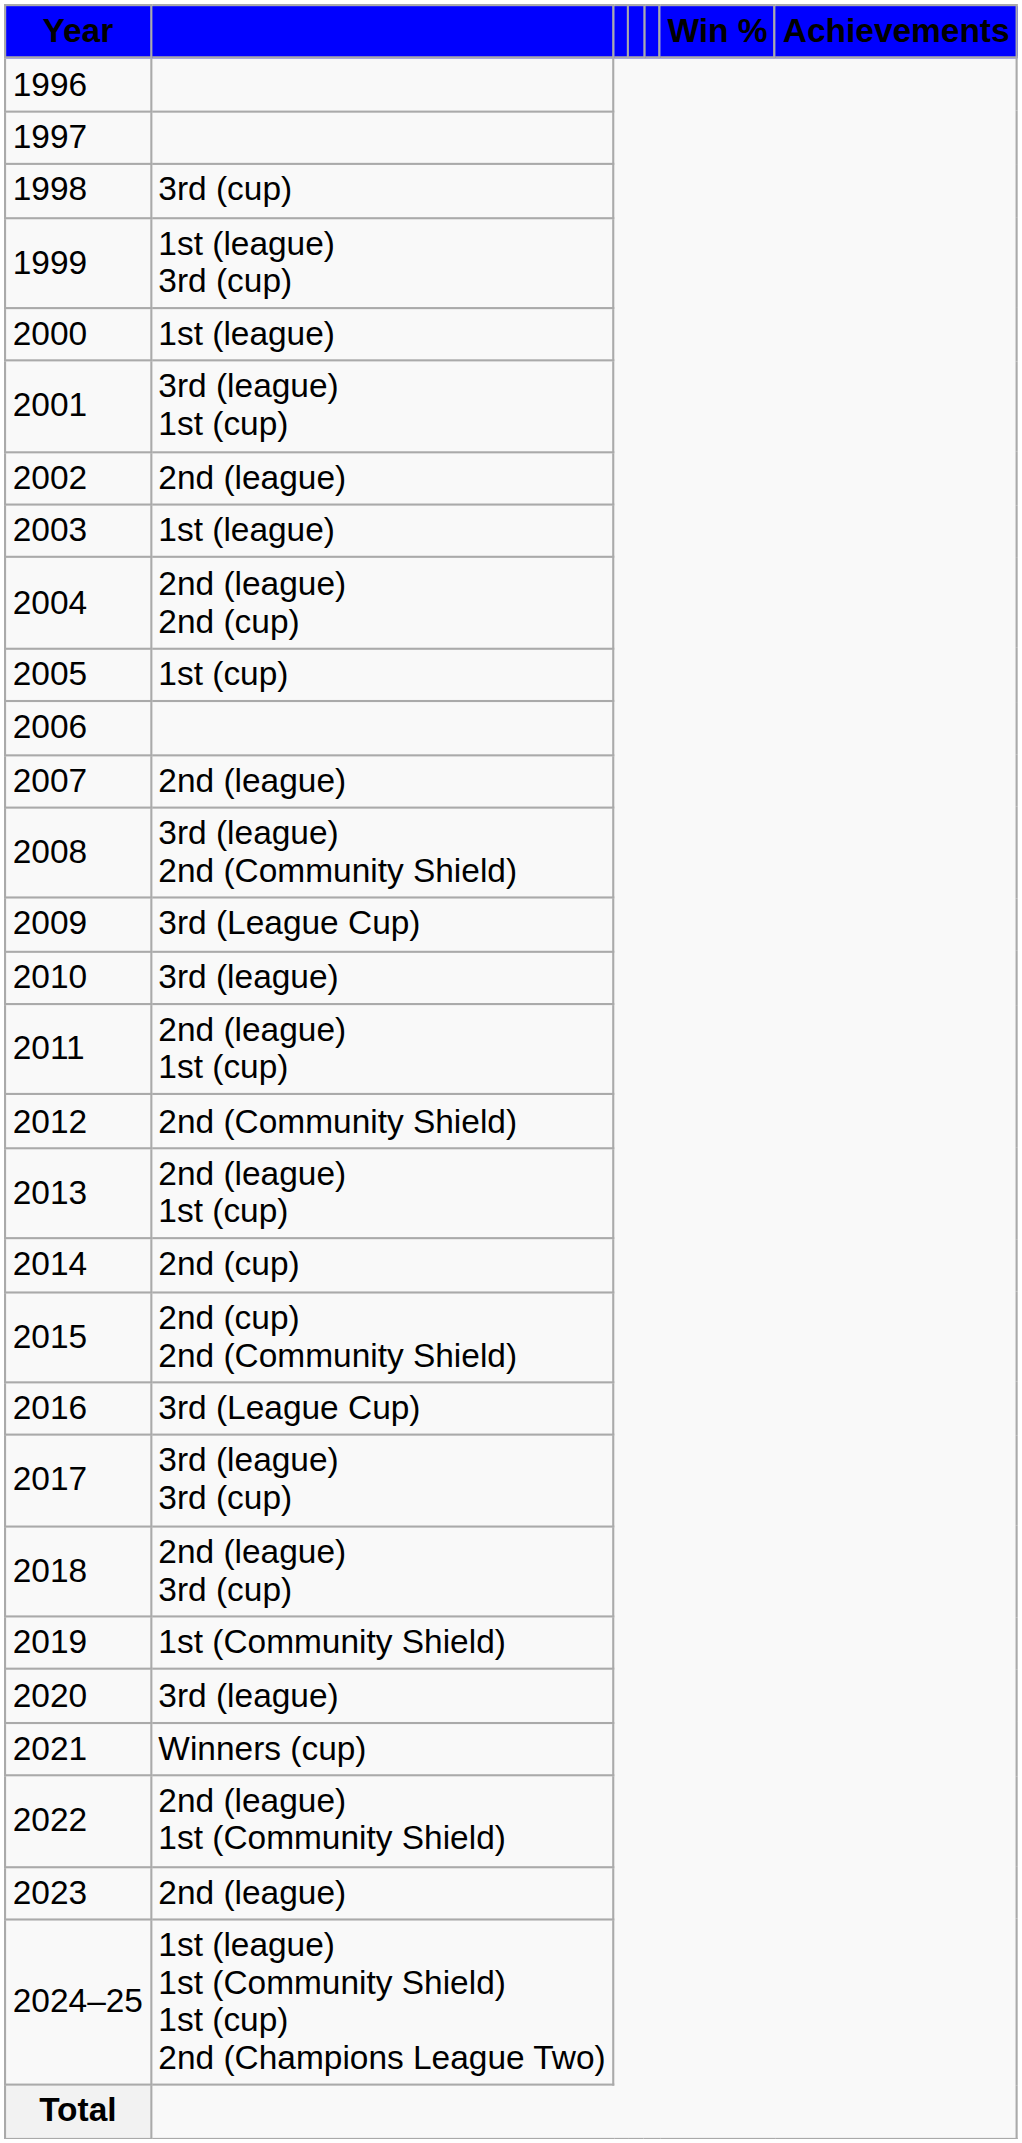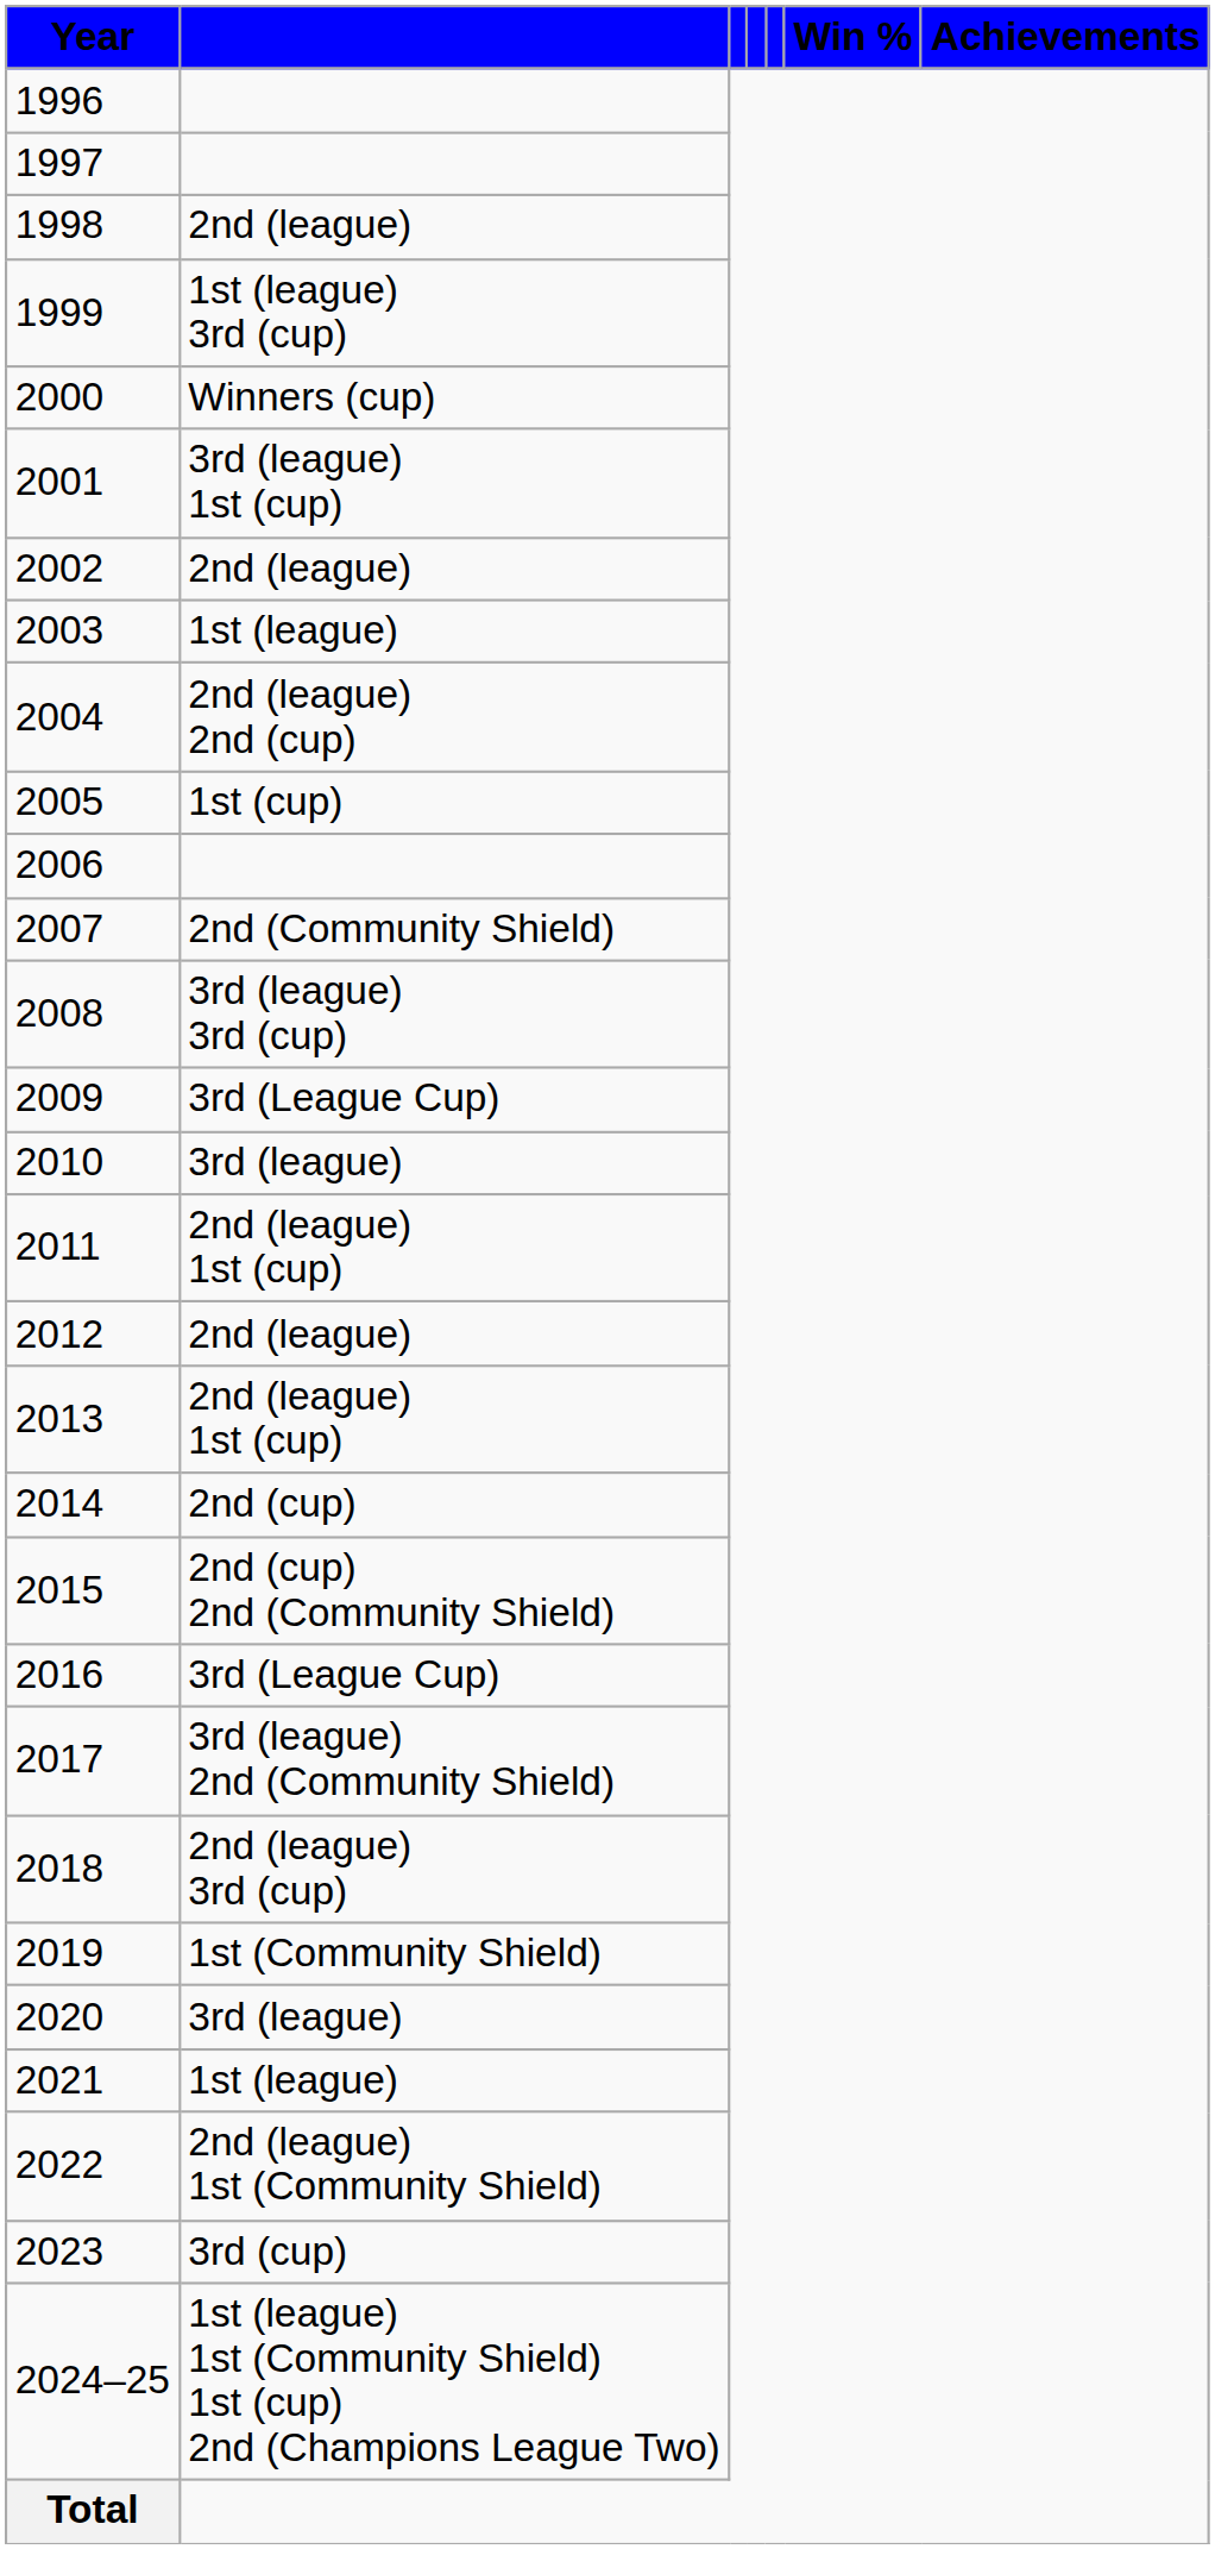 <table class="wikitable sortable plainrowheaders" style="text-align:left;">
 <tr>
 <th style="background-color:blue;"><span> Year</span></th>
 <th style="background-color:blue;"><span> </span></th>
 <th style="background-color:blue;"><span> </span></th>
 <th style="background-color:blue;"><span> </span></th>
 <th style="background-color:blue;"><span> </span></th>
 <th style="background-color:blue;"><span> Win %</span></th>
 <th style="background-color:blue;"><span> Achievements</span></th>
 </tr>
 <tr>
 <td>1996<br></td>
 <td></td>
 </tr>
 <tr>
 <td>1997<br></td>
 <td></td>
 </tr>
 <tr>
 <td>1998<br></td>
-<td>3rd (cup)</td>
+<td>2nd (league)</td>
 </tr>
 <tr>
 <td>1999<br></td>
 <td>1st (league) <br> 3rd (cup)</td>
 </tr>
 <tr>
 <td>2000<br></td>
-<td>1st (league)</td>
+<td>Winners (cup)</td>
 </tr>
 <tr>
 <td>2001<br></td>
 <td>3rd (league) <br> 1st (cup)</td>
 </tr>
 <tr>
 <td>2002<br></td>
 <td>2nd (league)</td>
 </tr>
 <tr>
 <td>2003<br></td>
 <td>1st (league)</td>
 </tr>
 <tr>
 <td>2004<br></td>
 <td>2nd (league) <br> 2nd (cup)</td>
 </tr>
 <tr>
 <td>2005<br></td>
 <td>1st (cup)</td>
 </tr>
 <tr>
 <td>2006<br></td>
 <td></td>
 </tr>
 <tr>
 <td>2007<br></td>
-<td>2nd (league)</td>
+<td>2nd (Community Shield)</td>
 </tr>
 <tr>
 <td>2008<br></td>
-<td>3rd (league) <br> 2nd (Community Shield)</td>
+<td>3rd (league) <br> 3rd (cup)</td>
 </tr>
 <tr>
 <td>2009<br></td>
 <td>3rd (League Cup)</td>
 </tr>
 <tr>
 <td>2010<br></td>
 <td>3rd (league)</td>
 </tr>
 <tr>
 <td>2011<br></td>
 <td>2nd (league) <br> 1st (cup)</td>
 </tr>
 <tr>
 <td>2012<br></td>
-<td>2nd (Community Shield)</td>
+<td>2nd (league)</td>
 </tr>
 <tr>
 <td>2013<br></td>
 <td>2nd (league) <br> 1st (cup)</td>
 </tr>
 <tr>
 <td>2014<br></td>
 <td>2nd (cup)</td>
 </tr>
 <tr>
 <td>2015<br></td>
 <td>2nd (cup) <br> 2nd (Community Shield)</td>
 </tr>
 <tr>
 <td>2016<br></td>
 <td>3rd (League Cup)</td>
 </tr>
 <tr>
 <td>2017<br></td>
-<td>3rd (league) <br> 3rd (cup)</td>
+<td>3rd (league) <br> 2nd (Community Shield)</td>
 </tr>
 <tr>
 <td>2018<br></td>
 <td>2nd (league) <br> 3rd (cup)</td>
 </tr>
 <tr>
 <td>2019<br></td>
 <td>1st (Community Shield)</td>
 </tr>
 <tr>
 <td>2020<br></td>
 <td>3rd (league)</td>
 </tr>
 <tr>
 <td>2021<br></td>
-<td>Winners (cup)</td>
+<td>1st (league)</td>
 </tr>
 <tr>
 <td>2022<br></td>
 <td>2nd (league) <br> 1st (Community Shield)</td>
 </tr>
 <tr>
 <td>2023<br></td>
-<td>2nd (league)</td>
+<td>3rd (cup)</td>
 </tr>
 <tr>
 <td>2024–25<br></td>
 <td>1st (league) <br> 1st (Community Shield) <br> 1st (cup) <br> 2nd (Champions League Two)</td>
 </tr>
 <tr>
 <th>Total<br></th>
 </tr>
 </table>
